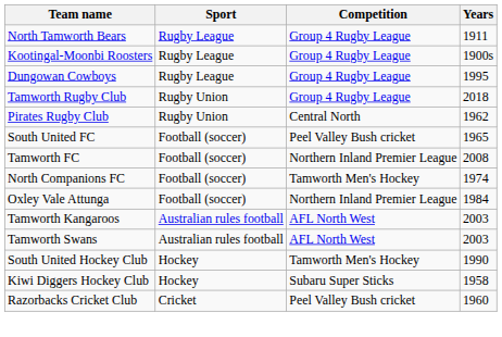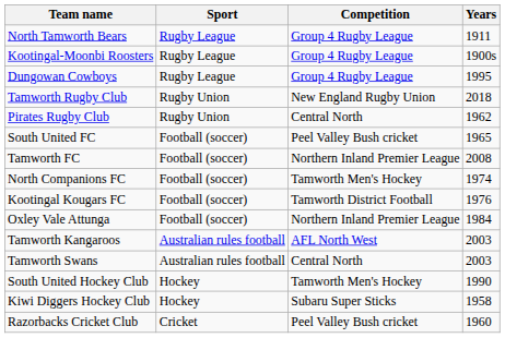 <table class="wikitable">
 <tr>
 <th>Team name</th>
 <th>Sport</th>
 <th>Competition</th>
 <th>Years</th>
 </tr>
 <tr>
 <td><a href='#'>North Tamworth Bears</a></td>
 <td><a href='#'>Rugby League</a></td>
 <td><a href='#'>Group 4 Rugby League</a></td>
 <td>1911</td>
 </tr>
 <tr>
 <td><a href='#'>Kootingal-Moonbi Roosters</a></td>
 <td>Rugby League</td>
 <td><a href='#'>Group 4 Rugby League</a></td>
 <td>1900s</td>
 </tr>
 <tr>
 <td><a href='#'>Dungowan Cowboys</a></td>
 <td>Rugby League</td>
 <td><a href='#'>Group 4 Rugby League</a></td>
 <td>1995</td>
 </tr>
 <tr>
 <td><a href='#'>Tamworth Rugby Club</a></td>
 <td>Rugby Union</td>
-<td><a href='#'>Group 4 Rugby League</a></td>
+<td>New England Rugby Union</td>
 <td>2018</td>
 </tr>
 <tr>
 <td><a href='#'>Pirates Rugby Club</a></td>
 <td>Rugby Union</td>
 <td>Central North</td>
 <td>1962</td>
 </tr>
 <tr>
 <td>South United FC</td>
 <td>Football (soccer)</td>
 <td>Peel Valley Bush cricket</td>
 <td>1965</td>
 </tr>
 <tr>
 <td>Tamworth FC</td>
 <td>Football (soccer)</td>
 <td>Northern Inland Premier League</td>
 <td>2008</td>
 </tr>
 <tr>
 <td>North Companions FC</td>
 <td>Football (soccer)</td>
 <td>Tamworth Men's Hockey</td>
 <td>1974</td>
 </tr>
 <tr>
+<td>Kootingal Kougars FC</td>
+<td>Football (soccer)</td>
+<td>Tamworth District Football</td>
+<td>1976</td>
+</tr>
+<tr>
 <td>Oxley Vale Attunga</td>
 <td>Football (soccer)</td>
 <td>Northern Inland Premier League</td>
 <td>1984</td>
 </tr>
 <tr>
 <td>Tamworth Kangaroos</td>
 <td><a href='#'>Australian rules football</a></td>
 <td><a href='#'>AFL North West</a></td>
 <td>2003</td>
 </tr>
 <tr>
 <td>Tamworth Swans</td>
 <td>Australian rules football</td>
-<td><a href='#'>AFL North West</a></td>
+<td>Central North</td>
 <td>2003</td>
 </tr>
 <tr>
 <td>South United Hockey Club</td>
 <td>Hockey</td>
 <td>Tamworth Men's Hockey</td>
 <td>1990</td>
 </tr>
 <tr>
 <td>Kiwi Diggers Hockey Club</td>
 <td>Hockey</td>
 <td>Subaru Super Sticks</td>
 <td>1958</td>
 </tr>
 <tr>
 <td>Razorbacks Cricket Club</td>
 <td>Cricket</td>
 <td>Peel Valley Bush cricket</td>
 <td>1960</td>
 </tr>
 </table>
